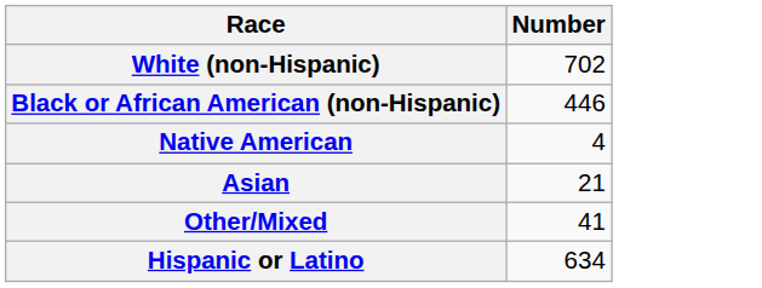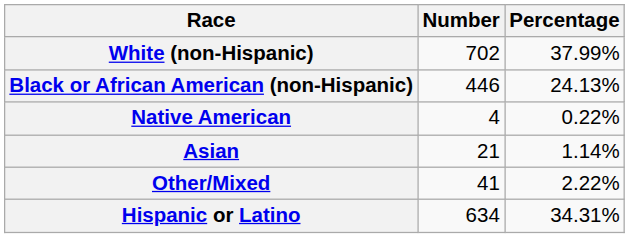 <table class="wikitable" style="text-align:right">
 <tr>
 <th scope="col">Race</th>
 <th scope="col">Number</th>
+<th scope="col">Percentage</th>
 </tr>
 <tr>
 <th scope="row"><a href='#'>White</a> (non-Hispanic)</th>
 <td>702</td>
+<td>37.99%</td>
 </tr>
 <tr>
 <th scope="row"><a href='#'>Black or African American</a> (non-Hispanic)</th>
 <td>446</td>
+<td>24.13%</td>
 </tr>
 <tr>
 <th scope="row"><a href='#'>Native American</a></th>
 <td>4</td>
+<td>0.22%</td>
 </tr>
 <tr>
 <th scope="row"><a href='#'>Asian</a></th>
 <td>21</td>
+<td>1.14%</td>
 </tr>
 <tr>
 <th scope="row"><a href='#'>Other/Mixed</a></th>
 <td>41</td>
+<td>2.22%</td>
 </tr>
 <tr>
 <th scope="row"><a href='#'>Hispanic</a> or <a href='#'>Latino</a></th>
 <td>634</td>
+<td>34.31%</td>
 </tr>
 </table>
